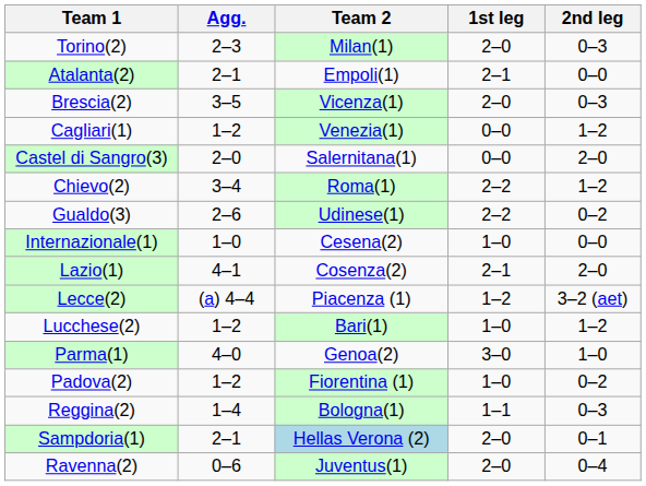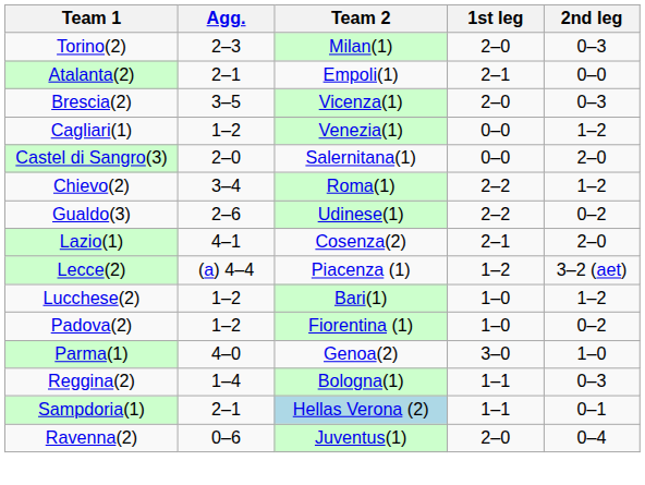 <table class="wikitable" style="text-align: center">
 <tr>
 <th width=150>Team 1</th>
 <th width=80><a href='#'>Agg.</a></th>
 <th width=150>Team 2</th>
 <th width=80>1st leg</th>
 <th width=80>2nd leg</th>
 </tr>
 <tr>
 <td><a href='#'>Torino</a>(2)</td>
 <td>2–3</td>
 <td bgcolor="ccffcc"><a href='#'>Milan</a>(1)</td>
 <td>2–0</td>
 <td>0–3</td>
 </tr>
 <tr>
 <td bgcolor="ccffcc"><a href='#'>Atalanta</a>(2)</td>
 <td>2–1</td>
 <td><a href='#'>Empoli</a>(1)</td>
 <td>2–1</td>
 <td>0–0</td>
 </tr>
 <tr>
 <td><a href='#'>Brescia</a>(2)</td>
 <td>3–5</td>
 <td bgcolor="ccffcc"><a href='#'>Vicenza</a>(1)</td>
 <td>2–0</td>
 <td>0–3</td>
 </tr>
 <tr>
 <td><a href='#'>Cagliari</a>(1)</td>
 <td>1–2</td>
 <td bgcolor="ccffcc"><a href='#'>Venezia</a>(1)</td>
 <td>0–0</td>
 <td>1–2</td>
 </tr>
 <tr>
 <td bgcolor="ccffcc"><a href='#'>Castel di Sangro</a>(3)</td>
 <td>2–0</td>
 <td><a href='#'>Salernitana</a>(1)</td>
 <td>0–0</td>
 <td>2–0</td>
 </tr>
 <tr>
 <td><a href='#'>Chievo</a>(2)</td>
 <td>3–4</td>
 <td bgcolor="ccffcc"><a href='#'>Roma</a>(1)</td>
 <td>2–2</td>
 <td>1–2</td>
 </tr>
 <tr>
 <td><a href='#'>Gualdo</a>(3)</td>
 <td>2–6</td>
 <td bgcolor="ccffcc"><a href='#'>Udinese</a>(1)</td>
 <td>2–2</td>
 <td>0–2</td>
 </tr>
 <tr>
-<td bgcolor="ccffcc"><a href='#'>Internazionale</a>(1)</td>
-<td>1–0</td>
-<td><a href='#'>Cesena</a>(2)</td>
-<td>1–0</td>
-<td>0–0</td>
-</tr>
-<tr>
 <td bgcolor="ccffcc"><a href='#'>Lazio</a>(1)</td>
 <td>4–1</td>
 <td><a href='#'>Cosenza</a>(2)</td>
 <td>2–1</td>
 <td>2–0</td>
 </tr>
 <tr>
 <td bgcolor="ccffcc"><a href='#'>Lecce</a>(2)</td>
 <td>(<a href='#'>a</a>) 4–4</td>
 <td><a href='#'>Piacenza</a> (1)</td>
 <td>1–2</td>
 <td>3–2 (<a href='#'>aet</a>)</td>
 </tr>
 <tr>
 <td><a href='#'>Lucchese</a>(2)</td>
 <td>1–2</td>
 <td bgcolor="ccffcc"><a href='#'>Bari</a>(1)</td>
 <td>1–0</td>
 <td>1–2</td>
 </tr>
 <tr>
+<td><a href='#'>Padova</a>(2)</td>
+<td>1–2</td>
+<td bgcolor="ccffcc"><a href='#'>Fiorentina</a> (1)</td>
+<td>1–0</td>
+<td>0–2</td>
+</tr>
+<tr>
 <td bgcolor="ccffcc"><a href='#'>Parma</a>(1)</td>
 <td>4–0</td>
 <td><a href='#'>Genoa</a>(2)</td>
 <td>3–0</td>
 <td>1–0</td>
-</tr>
-<tr>
-<td><a href='#'>Padova</a>(2)</td>
-<td>1–2</td>
-<td bgcolor="ccffcc"><a href='#'>Fiorentina</a> (1)</td>
-<td>1–0</td>
-<td>0–2</td>
 </tr>
 <tr>
 <td><a href='#'>Reggina</a>(2)</td>
 <td>1–4</td>
 <td bgcolor="ccffcc"><a href='#'>Bologna</a>(1)</td>
 <td>1–1</td>
 <td>0–3</td>
 </tr>
 <tr>
 <td bgcolor="ccffcc"><a href='#'>Sampdoria</a>(1)</td>
 <td>2–1</td>
 <td style="background: lightblue;"><a href='#'>Hellas Verona</a> (2)</td>
-<td>2–0</td>
+<td>1–1</td>
 <td>0–1</td>
 </tr>
 <tr>
 <td><a href='#'>Ravenna</a>(2)</td>
 <td>0–6</td>
 <td bgcolor="ccffcc"><a href='#'>Juventus</a>(1)</td>
 <td>2–0</td>
 <td>0–4</td>
 </tr>
 </table>
